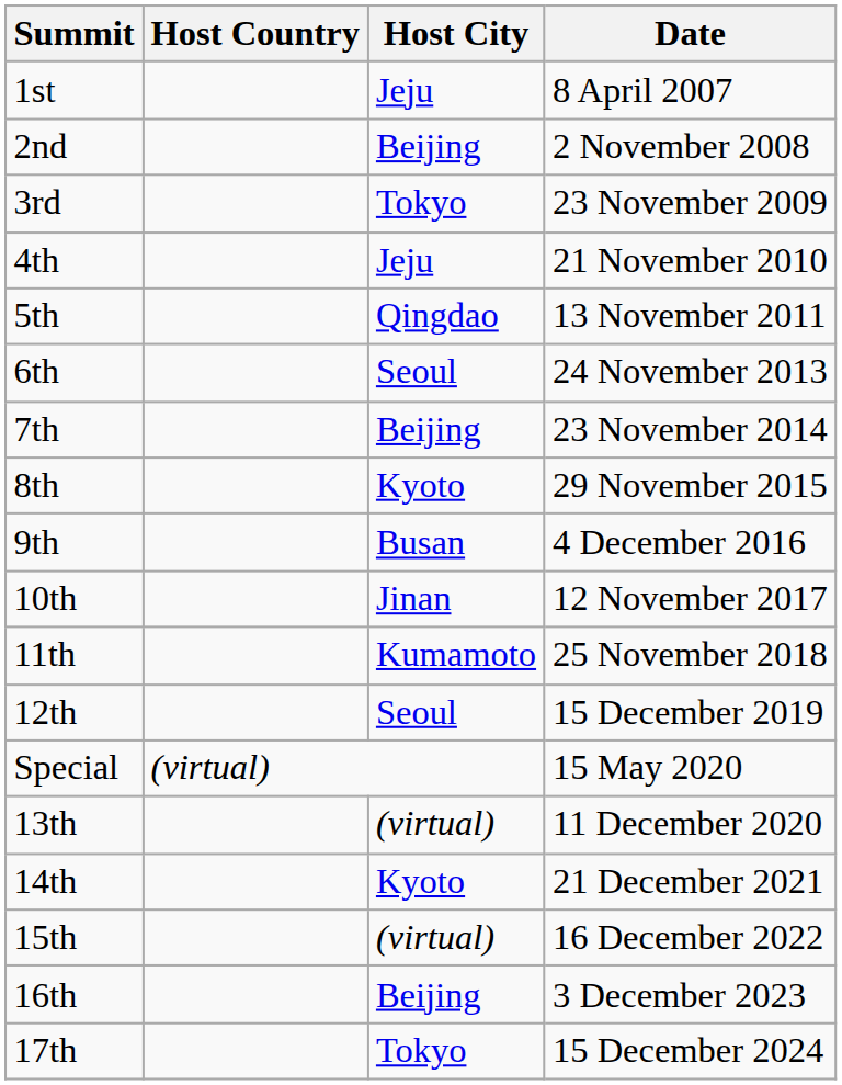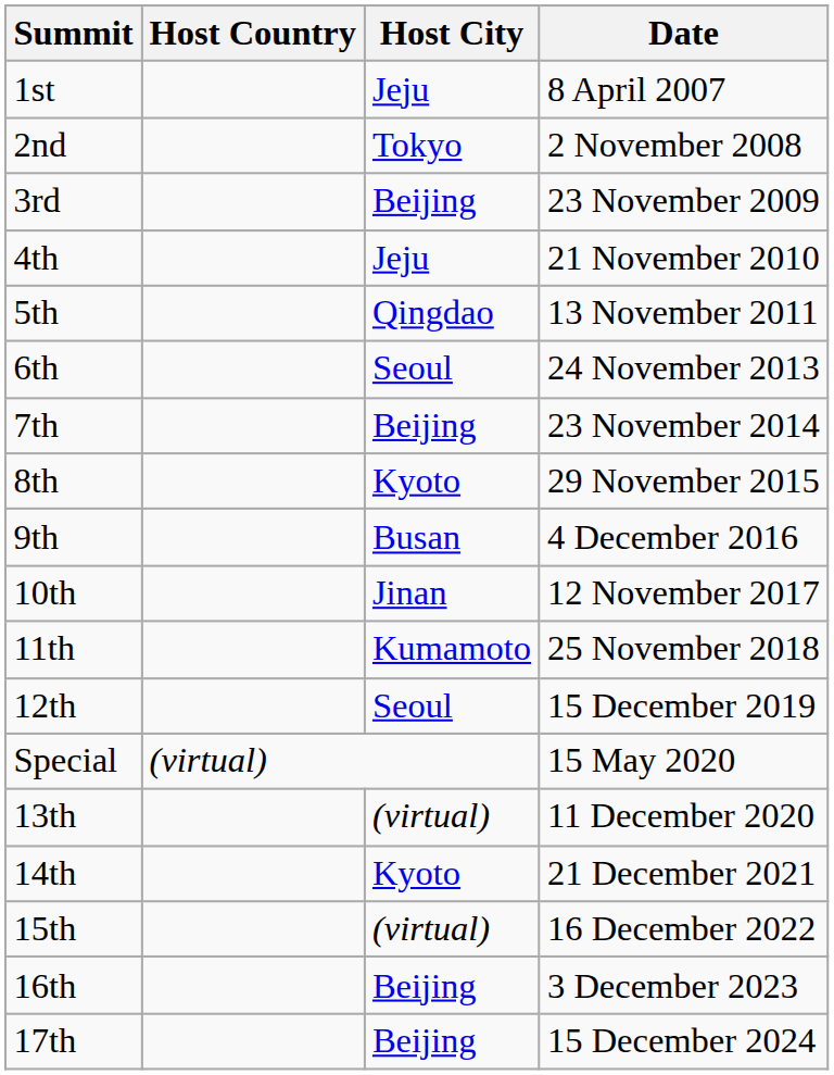 <table class="wikitable">
 <tr>
 <th>Summit</th>
 <th>Host Country</th>
 <th>Host City</th>
 <th>Date</th>
 </tr>
 <tr>
 <td>1st</td>
 <td></td>
 <td><a href='#'>Jeju</a></td>
 <td>8 April 2007</td>
 </tr>
 <tr>
 <td>2nd</td>
 <td></td>
-<td><a href='#'>Beijing</a></td>
+<td><a href='#'>Tokyo</a></td>
 <td>2 November 2008</td>
 </tr>
 <tr>
 <td>3rd</td>
 <td></td>
-<td><a href='#'>Tokyo</a></td>
+<td><a href='#'>Beijing</a></td>
 <td>23 November 2009</td>
 </tr>
 <tr>
 <td>4th</td>
 <td></td>
 <td><a href='#'>Jeju</a></td>
 <td>21 November 2010</td>
 </tr>
 <tr>
 <td>5th</td>
 <td></td>
 <td><a href='#'>Qingdao</a></td>
 <td>13 November 2011</td>
 </tr>
 <tr>
 <td>6th</td>
 <td></td>
 <td><a href='#'>Seoul</a></td>
 <td>24 November 2013</td>
 </tr>
 <tr>
 <td>7th</td>
 <td></td>
 <td><a href='#'>Beijing</a></td>
 <td>23 November 2014</td>
 </tr>
 <tr>
 <td>8th</td>
 <td></td>
 <td><a href='#'>Kyoto</a></td>
 <td>29 November 2015</td>
 </tr>
 <tr>
 <td>9th</td>
 <td></td>
 <td><a href='#'>Busan</a></td>
 <td>4 December 2016</td>
 </tr>
 <tr>
 <td>10th</td>
 <td></td>
 <td><a href='#'>Jinan</a></td>
 <td>12 November 2017</td>
 </tr>
 <tr>
 <td>11th</td>
 <td></td>
 <td><a href='#'>Kumamoto</a></td>
 <td>25 November 2018</td>
 </tr>
 <tr>
 <td>12th</td>
 <td></td>
 <td><a href='#'>Seoul</a></td>
 <td>15 December 2019</td>
 </tr>
 <tr>
 <td>Special</td>
 <td colspan=2><em>(virtual)</em></td>
 <td>15 May 2020</td>
 </tr>
 <tr>
 <td>13th</td>
 <td></td>
 <td><em>(virtual)</em></td>
 <td>11 December 2020</td>
 </tr>
 <tr>
 <td>14th</td>
 <td></td>
 <td><a href='#'>Kyoto</a></td>
 <td>21 December 2021</td>
 </tr>
 <tr>
 <td>15th</td>
 <td></td>
 <td><em>(virtual)</em></td>
 <td>16 December 2022</td>
 </tr>
 <tr>
 <td>16th</td>
 <td></td>
 <td><a href='#'>Beijing</a></td>
 <td>3 December 2023</td>
 </tr>
 <tr>
 <td>17th</td>
 <td></td>
-<td><a href='#'>Tokyo</a></td>
+<td><a href='#'>Beijing</a></td>
 <td>15 December 2024</td>
 </tr>
 </table>
